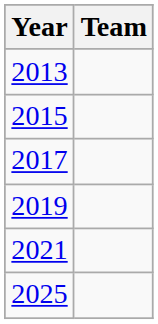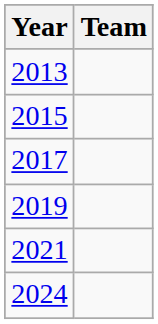 <table class="wikitable">
 <tr>
 <th>Year</th>
 <th>Team</th>
 </tr>
 <tr>
 <td><a href='#'>2013</a></td>
 <td></td>
 </tr>
 <tr>
 <td><a href='#'>2015</a></td>
 <td></td>
 </tr>
 <tr>
 <td><a href='#'>2017</a></td>
 <td></td>
 </tr>
 <tr>
 <td><a href='#'>2019</a></td>
 <td></td>
 </tr>
 <tr>
 <td><a href='#'>2021</a></td>
 <td></td>
 </tr>
 <tr>
-<td><a href='#'>2025</a></td>
+<td><a href='#'>2024</a></td>
 <td></td>
 </tr>
 </table>
